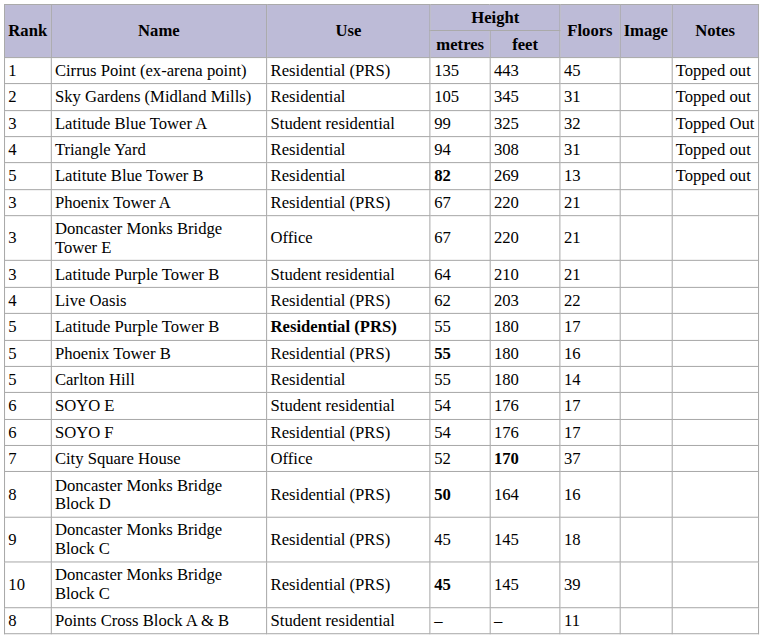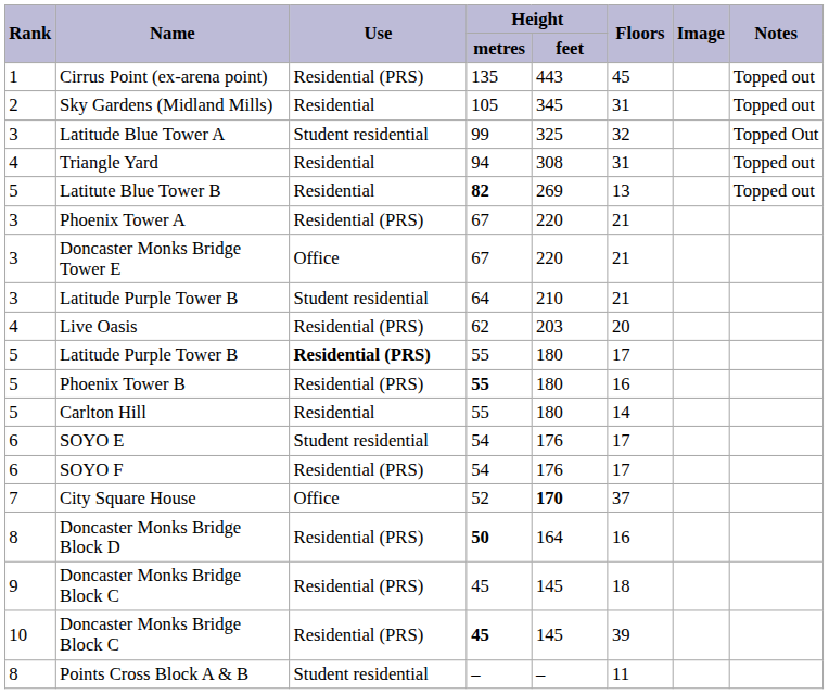 <table class="wikitable" border="0" style="border: 1px solid #999; background-color:white">
 <tr bgcolor="#bdbbd7">
 <td rowspan=2><span><strong>Rank</strong></span></td>
 <td rowspan=2 align="center" style="width:200px"><span><strong>Name</strong></span></td>
 <td rowspan=2 align="center" width="150"><span><strong>Use</strong></span></td>
 <td colspan=2 align="center"><span><strong>Height</strong></span></td>
 <td style="width:50px" rowspan=2 align="center"><span><strong>Floors</strong></span></td>
 <td rowspan=2 align="center"><span><strong>Image</strong></span></td>
 <td rowspan=2 align="center"><span><strong>Notes</strong></span></td>
 </tr>
 <tr bgcolor="#bdbbd7">
 <td style="width:50px" align="center"><span><strong>metres</strong></span></td>
 <td style="width:60px" align="center"><span><strong>feet</strong></span></td>
 </tr>
 <tr>
 <td>1</td>
 <td>Cirrus Point (ex-arena point)</td>
 <td>Residential (PRS)</td>
 <td>135</td>
 <td>443</td>
 <td>45</td>
 <td></td>
 <td>Topped out</td>
 </tr>
 <tr>
 <td>2</td>
 <td>Sky Gardens (Midland Mills)</td>
 <td>Residential</td>
 <td>105</td>
 <td>345</td>
 <td>31</td>
 <td></td>
 <td>Topped out</td>
 </tr>
 <tr>
 <td>3</td>
 <td>Latitude Blue Tower A</td>
 <td>Student residential</td>
 <td>99</td>
 <td>325</td>
 <td>32</td>
 <td></td>
 <td>Topped Out</td>
 </tr>
 <tr>
 <td>4</td>
 <td>Triangle Yard</td>
 <td>Residential</td>
 <td>94</td>
 <td>308</td>
 <td>31</td>
 <td></td>
 <td>Topped out</td>
 </tr>
 <tr>
 <td>5</td>
 <td>Latitute Blue Tower B</td>
 <td>Residential</td>
 <td><strong>82</strong></td>
 <td>269</td>
 <td>13</td>
 <td></td>
 <td>Topped out</td>
 </tr>
 <tr>
 <td>3</td>
 <td>Phoenix Tower A</td>
 <td>Residential (PRS)</td>
 <td>67</td>
 <td>220</td>
 <td>21</td>
 <td></td>
 <td></td>
 </tr>
 <tr>
 <td>3</td>
 <td>Doncaster Monks Bridge Tower E</td>
 <td>Office</td>
 <td>67</td>
 <td>220</td>
 <td>21</td>
 <td></td>
 <td></td>
 </tr>
 <tr>
 <td>3</td>
 <td>Latitude Purple Tower B</td>
 <td>Student residential</td>
 <td>64</td>
 <td>210</td>
 <td>21</td>
 <td></td>
 <td></td>
 </tr>
 <tr>
 <td>4</td>
 <td>Live Oasis</td>
 <td>Residential (PRS)</td>
 <td>62</td>
 <td>203</td>
-<td>22</td>
+<td>20</td>
 <td></td>
 <td></td>
 </tr>
 <tr>
 <td>5</td>
 <td>Latitude Purple Tower B</td>
 <td><strong>Residential (PRS)</strong></td>
 <td>55</td>
 <td>180</td>
 <td>17</td>
 <td></td>
 <td></td>
 </tr>
 <tr>
 <td>5</td>
 <td>Phoenix Tower B</td>
 <td>Residential (PRS)</td>
 <td><strong>55</strong></td>
 <td>180</td>
 <td>16</td>
 <td></td>
 <td></td>
 </tr>
 <tr>
 <td>5</td>
 <td>Carlton Hill</td>
 <td>Residential</td>
 <td>55</td>
 <td>180</td>
 <td>14</td>
 <td></td>
 <td></td>
 </tr>
 <tr>
 <td>6</td>
 <td>SOYO E</td>
 <td>Student residential</td>
 <td>54</td>
 <td>176</td>
 <td>17</td>
 <td></td>
 <td></td>
 </tr>
 <tr>
 <td>6</td>
 <td>SOYO F</td>
 <td>Residential (PRS)</td>
 <td>54</td>
 <td>176</td>
 <td>17</td>
 <td></td>
 <td></td>
 </tr>
 <tr>
 <td>7</td>
 <td>City Square House</td>
 <td>Office</td>
 <td>52</td>
 <td><strong>170</strong></td>
 <td>37</td>
 <td></td>
 <td></td>
 </tr>
 <tr>
 <td>8</td>
 <td>Doncaster Monks Bridge Block D</td>
 <td>Residential (PRS)</td>
 <td><strong>50</strong></td>
 <td>164</td>
 <td>16</td>
 <td></td>
 <td></td>
 </tr>
 <tr>
 <td>9</td>
 <td>Doncaster Monks Bridge Block C</td>
 <td>Residential (PRS)</td>
 <td>45</td>
 <td>145</td>
 <td>18</td>
 <td></td>
 <td></td>
 </tr>
 <tr>
 <td>10</td>
 <td>Doncaster Monks Bridge Block C</td>
 <td>Residential (PRS)</td>
 <td><strong>45</strong></td>
 <td>145</td>
 <td>39</td>
 <td></td>
 <td></td>
 </tr>
 <tr>
 <td>8</td>
 <td>Points Cross Block A & B</td>
 <td>Student residential</td>
 <td>–</td>
 <td>–</td>
 <td>11</td>
 <td></td>
 <td></td>
 </tr>
 </table>
